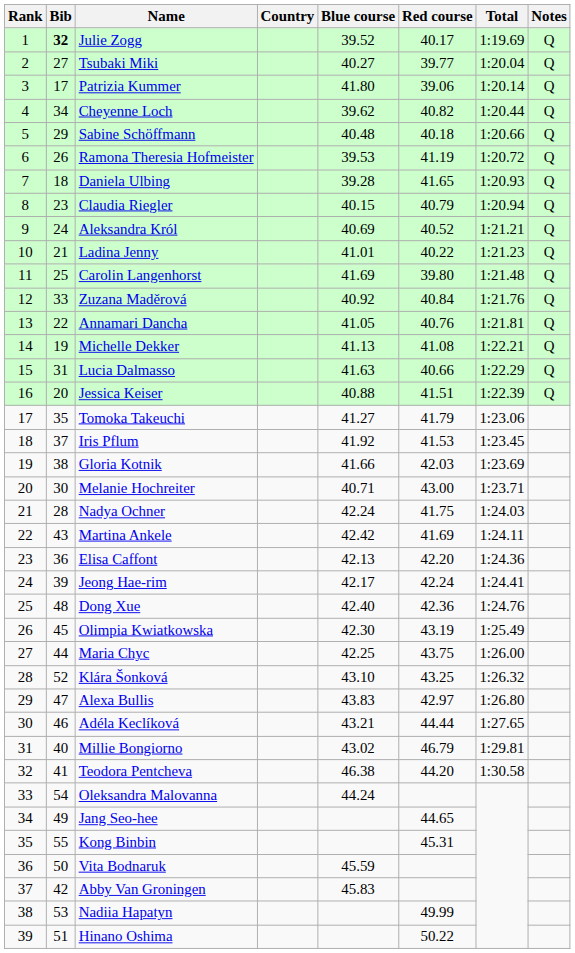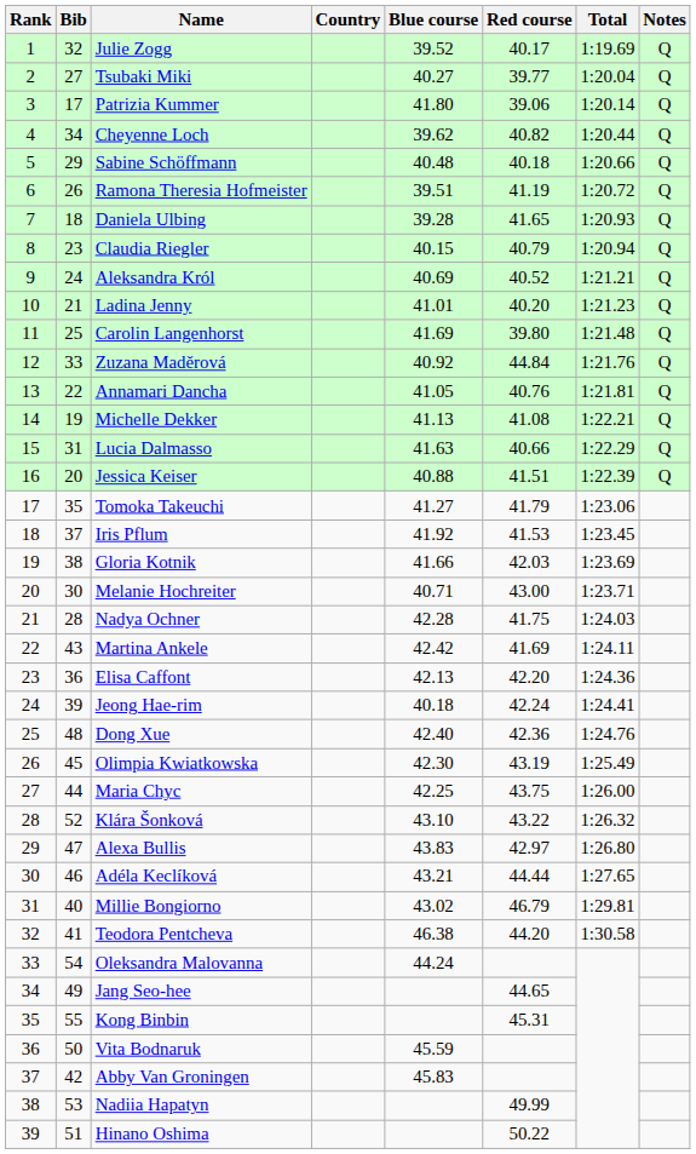 <table class="wikitable sortable" style="text-align:center">
 <tr>
 <th>Rank</th>
 <th>Bib</th>
 <th>Name</th>
 <th>Country</th>
 <th>Blue course</th>
 <th>Red course</th>
 <th>Total</th>
 <th>Notes</th>
 </tr>
 <tr bgcolor=ccffcc>
 <td>1</td>
-<td><strong>32</strong></td>
+<td>32</td>
 <td align=left><a href='#'>Julie Zogg</a></td>
 <td align=left></td>
 <td>39.52</td>
 <td>40.17</td>
 <td>1:19.69</td>
 <td>Q</td>
 </tr>
 <tr bgcolor=ccffcc>
 <td>2</td>
 <td>27</td>
 <td align=left><a href='#'>Tsubaki Miki</a></td>
 <td align=left></td>
 <td>40.27</td>
 <td>39.77</td>
 <td>1:20.04</td>
 <td>Q</td>
 </tr>
 <tr bgcolor=ccffcc>
 <td>3</td>
 <td>17</td>
 <td align=left><a href='#'>Patrizia Kummer</a></td>
 <td align=left></td>
 <td>41.80</td>
 <td>39.06</td>
 <td>1:20.14</td>
 <td>Q</td>
 </tr>
 <tr bgcolor=ccffcc>
 <td>4</td>
 <td>34</td>
 <td align=left><a href='#'>Cheyenne Loch</a></td>
 <td align=left></td>
 <td>39.62</td>
 <td>40.82</td>
 <td>1:20.44</td>
 <td>Q</td>
 </tr>
 <tr bgcolor=ccffcc>
 <td>5</td>
 <td>29</td>
 <td align=left><a href='#'>Sabine Schöffmann</a></td>
 <td align=left></td>
 <td>40.48</td>
 <td>40.18</td>
 <td>1:20.66</td>
 <td>Q</td>
 </tr>
 <tr bgcolor=ccffcc>
 <td>6</td>
 <td>26</td>
 <td align=left><a href='#'>Ramona Theresia Hofmeister</a></td>
 <td align=left></td>
-<td>39.53</td>
+<td>39.51</td>
 <td>41.19</td>
 <td>1:20.72</td>
 <td>Q</td>
 </tr>
 <tr bgcolor=ccffcc>
 <td>7</td>
 <td>18</td>
 <td align=left><a href='#'>Daniela Ulbing</a></td>
 <td align=left></td>
 <td>39.28</td>
 <td>41.65</td>
 <td>1:20.93</td>
 <td>Q</td>
 </tr>
 <tr bgcolor=ccffcc>
 <td>8</td>
 <td>23</td>
 <td align=left><a href='#'>Claudia Riegler</a></td>
 <td align=left></td>
 <td>40.15</td>
 <td>40.79</td>
 <td>1:20.94</td>
 <td>Q</td>
 </tr>
 <tr bgcolor=ccffcc>
 <td>9</td>
 <td>24</td>
 <td align=left><a href='#'>Aleksandra Król</a></td>
 <td align=left></td>
 <td>40.69</td>
 <td>40.52</td>
 <td>1:21.21</td>
 <td>Q</td>
 </tr>
 <tr bgcolor=ccffcc>
 <td>10</td>
 <td>21</td>
 <td align=left><a href='#'>Ladina Jenny</a></td>
 <td align=left></td>
 <td>41.01</td>
-<td>40.22</td>
+<td>40.20</td>
 <td>1:21.23</td>
 <td>Q</td>
 </tr>
 <tr bgcolor=ccffcc>
 <td>11</td>
 <td>25</td>
 <td align=left><a href='#'>Carolin Langenhorst</a></td>
 <td align=left></td>
 <td>41.69</td>
 <td>39.80</td>
 <td>1:21.48</td>
 <td>Q</td>
 </tr>
 <tr bgcolor=ccffcc>
 <td>12</td>
 <td>33</td>
 <td align=left><a href='#'>Zuzana Maděrová</a></td>
 <td align=left></td>
 <td>40.92</td>
-<td>40.84</td>
+<td>44.84</td>
 <td>1:21.76</td>
 <td>Q</td>
 </tr>
 <tr bgcolor=ccffcc>
 <td>13</td>
 <td>22</td>
 <td align=left><a href='#'>Annamari Dancha</a></td>
 <td align=left></td>
 <td>41.05</td>
 <td>40.76</td>
 <td>1:21.81</td>
 <td>Q</td>
 </tr>
 <tr bgcolor=ccffcc>
 <td>14</td>
 <td>19</td>
 <td align=left><a href='#'>Michelle Dekker</a></td>
 <td align=left></td>
 <td>41.13</td>
 <td>41.08</td>
 <td>1:22.21</td>
 <td>Q</td>
 </tr>
 <tr bgcolor=ccffcc>
 <td>15</td>
 <td>31</td>
 <td align=left><a href='#'>Lucia Dalmasso</a></td>
 <td align=left></td>
 <td>41.63</td>
 <td>40.66</td>
 <td>1:22.29</td>
 <td>Q</td>
 </tr>
 <tr bgcolor=ccffcc>
 <td>16</td>
 <td>20</td>
 <td align=left><a href='#'>Jessica Keiser</a></td>
 <td align=left></td>
 <td>40.88</td>
 <td>41.51</td>
 <td>1:22.39</td>
 <td>Q</td>
 </tr>
 <tr>
 <td>17</td>
 <td>35</td>
 <td align=left><a href='#'>Tomoka Takeuchi</a></td>
 <td align=left></td>
 <td>41.27</td>
 <td>41.79</td>
 <td>1:23.06</td>
 <td></td>
 </tr>
 <tr>
 <td>18</td>
 <td>37</td>
 <td align=left><a href='#'>Iris Pflum</a></td>
 <td align=left></td>
 <td>41.92</td>
 <td>41.53</td>
 <td>1:23.45</td>
 <td></td>
 </tr>
 <tr>
 <td>19</td>
 <td>38</td>
 <td align=left><a href='#'>Gloria Kotnik</a></td>
 <td align=left></td>
 <td>41.66</td>
 <td>42.03</td>
 <td>1:23.69</td>
 <td></td>
 </tr>
 <tr>
 <td>20</td>
 <td>30</td>
 <td align=left><a href='#'>Melanie Hochreiter</a></td>
 <td align=left></td>
 <td>40.71</td>
 <td>43.00</td>
 <td>1:23.71</td>
 <td></td>
 </tr>
 <tr>
 <td>21</td>
 <td>28</td>
 <td align=left><a href='#'>Nadya Ochner</a></td>
 <td align=left></td>
-<td>42.24</td>
+<td>42.28</td>
 <td>41.75</td>
 <td>1:24.03</td>
 <td></td>
 </tr>
 <tr>
 <td>22</td>
 <td>43</td>
 <td align=left><a href='#'>Martina Ankele</a></td>
 <td align=left></td>
 <td>42.42</td>
 <td>41.69</td>
 <td>1:24.11</td>
 <td></td>
 </tr>
 <tr>
 <td>23</td>
 <td>36</td>
 <td align=left><a href='#'>Elisa Caffont</a></td>
 <td align=left></td>
 <td>42.13</td>
 <td>42.20</td>
 <td>1:24.36</td>
 <td></td>
 </tr>
 <tr>
 <td>24</td>
 <td>39</td>
 <td align=left><a href='#'>Jeong Hae-rim</a></td>
 <td align=left></td>
-<td>42.17</td>
+<td>40.18</td>
 <td>42.24</td>
 <td>1:24.41</td>
 <td></td>
 </tr>
 <tr>
 <td>25</td>
 <td>48</td>
 <td align=left><a href='#'>Dong Xue</a></td>
 <td align=left></td>
 <td>42.40</td>
 <td>42.36</td>
 <td>1:24.76</td>
 <td></td>
 </tr>
 <tr>
 <td>26</td>
 <td>45</td>
 <td align=left><a href='#'>Olimpia Kwiatkowska</a></td>
 <td align=left></td>
 <td>42.30</td>
 <td>43.19</td>
 <td>1:25.49</td>
 <td></td>
 </tr>
 <tr>
 <td>27</td>
 <td>44</td>
 <td align=left><a href='#'>Maria Chyc</a></td>
 <td align=left></td>
 <td>42.25</td>
 <td>43.75</td>
 <td>1:26.00</td>
 <td></td>
 </tr>
 <tr>
 <td>28</td>
 <td>52</td>
 <td align=left><a href='#'>Klára Šonková</a></td>
 <td align=left></td>
 <td>43.10</td>
-<td>43.25</td>
+<td>43.22</td>
 <td>1:26.32</td>
 <td></td>
 </tr>
 <tr>
 <td>29</td>
 <td>47</td>
 <td align=left><a href='#'>Alexa Bullis</a></td>
 <td align=left></td>
 <td>43.83</td>
 <td>42.97</td>
 <td>1:26.80</td>
 <td></td>
 </tr>
 <tr>
 <td>30</td>
 <td>46</td>
 <td align=left><a href='#'>Adéla Keclíková</a></td>
 <td align=left></td>
 <td>43.21</td>
 <td>44.44</td>
 <td>1:27.65</td>
 <td></td>
 </tr>
 <tr>
 <td>31</td>
 <td>40</td>
 <td align=left><a href='#'>Millie Bongiorno</a></td>
 <td align=left></td>
 <td>43.02</td>
 <td>46.79</td>
 <td>1:29.81</td>
 <td></td>
 </tr>
 <tr>
 <td>32</td>
 <td>41</td>
 <td align=left><a href='#'>Teodora Pentcheva</a></td>
 <td align=left></td>
 <td>46.38</td>
 <td>44.20</td>
 <td>1:30.58</td>
 <td></td>
 </tr>
 <tr>
 <td>33</td>
 <td>54</td>
 <td align=left><a href='#'>Oleksandra Malovanna</a></td>
 <td align=left></td>
 <td>44.24</td>
 <td></td>
 <td rowspan=7></td>
 <td></td>
 </tr>
 <tr>
 <td>34</td>
 <td>49</td>
 <td align=left><a href='#'>Jang Seo-hee</a></td>
 <td align=left></td>
 <td></td>
 <td>44.65</td>
 <td></td>
 </tr>
 <tr>
 <td>35</td>
 <td>55</td>
 <td align=left><a href='#'>Kong Binbin</a></td>
 <td align=left></td>
 <td></td>
 <td>45.31</td>
 <td></td>
 </tr>
 <tr>
 <td>36</td>
 <td>50</td>
 <td align=left><a href='#'>Vita Bodnaruk</a></td>
 <td align=left></td>
 <td>45.59</td>
 <td></td>
 <td></td>
 </tr>
 <tr>
 <td>37</td>
 <td>42</td>
 <td align=left><a href='#'>Abby Van Groningen</a></td>
 <td align=left></td>
 <td>45.83</td>
 <td></td>
 <td></td>
 </tr>
 <tr>
 <td>38</td>
 <td>53</td>
 <td align=left><a href='#'>Nadiia Hapatyn</a></td>
 <td align=left></td>
 <td></td>
 <td>49.99</td>
 <td></td>
 </tr>
 <tr>
 <td>39</td>
 <td>51</td>
 <td align=left><a href='#'>Hinano Oshima</a></td>
 <td align=left></td>
 <td></td>
 <td>50.22</td>
 <td></td>
 </tr>
 </table>
